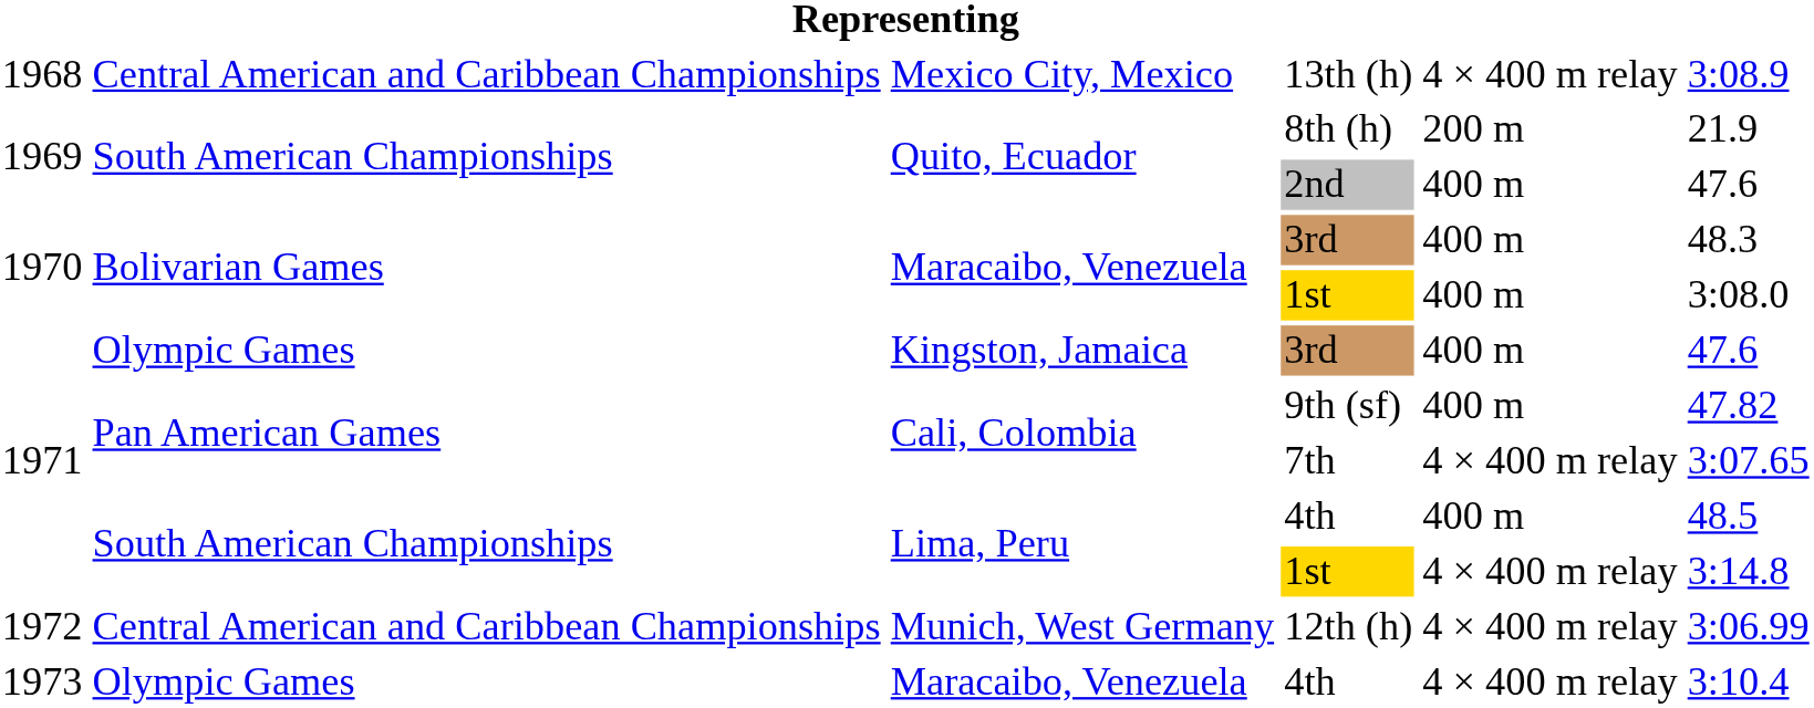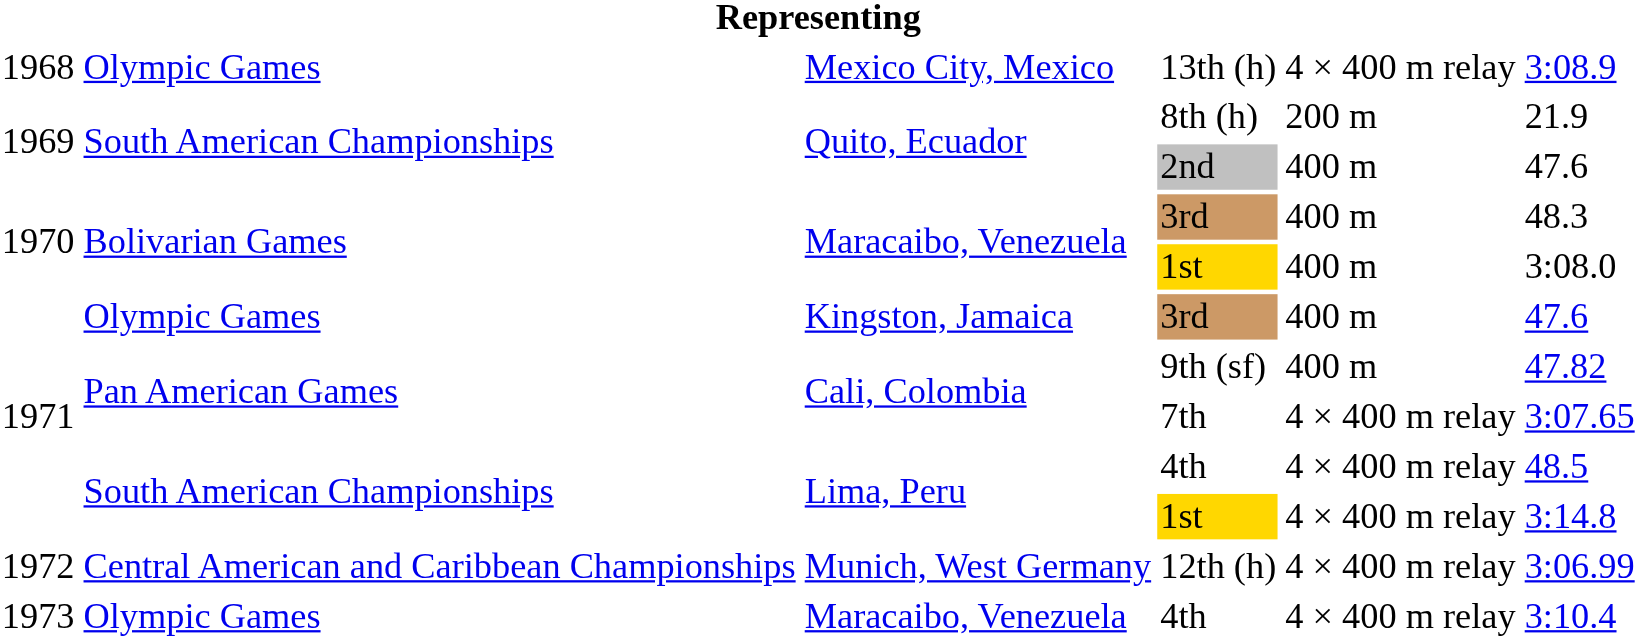 <table>
 <tr>
 <th colspan="6">Representing </th>
 </tr>
 <tr>
 <td>1968</td>
-<td><a href='#'>Central American and Caribbean Championships</a></td>
+<td><a href='#'>Olympic Games</a></td>
 <td><a href='#'>Mexico City, Mexico</a></td>
 <td>13th (h)</td>
 <td>4 × 400 m relay</td>
 <td><a href='#'>3:08.9</a></td>
 </tr>
 <tr>
 <td rowspan=2>1969</td>
 <td rowspan=2><a href='#'>South American Championships</a></td>
 <td rowspan=2><a href='#'>Quito, Ecuador</a></td>
 <td>8th (h)</td>
 <td>200 m</td>
 <td>21.9</td>
 </tr>
 <tr>
 <td bgcolor=silver>2nd</td>
 <td>400 m</td>
 <td>47.6</td>
 </tr>
 <tr>
 <td rowspan=2>1970</td>
 <td rowspan=2><a href='#'>Bolivarian Games</a></td>
 <td rowspan=2><a href='#'>Maracaibo, Venezuela</a></td>
 <td bgcolor=cc9966>3rd</td>
 <td>400 m</td>
 <td>48.3</td>
 </tr>
 <tr>
 <td bgcolor=gold>1st</td>
 <td>400 m</td>
 <td>3:08.0</td>
 </tr>
 <tr>
 <td rowspan=5>1971</td>
 <td><a href='#'>Olympic Games</a></td>
 <td><a href='#'>Kingston, Jamaica</a></td>
 <td bgcolor=cc9966>3rd</td>
 <td>400 m</td>
 <td><a href='#'>47.6</a></td>
 </tr>
 <tr>
 <td rowspan=2><a href='#'>Pan American Games</a></td>
 <td rowspan=2><a href='#'>Cali, Colombia</a></td>
 <td>9th (sf)</td>
 <td>400 m</td>
 <td><a href='#'>47.82</a></td>
 </tr>
 <tr>
 <td>7th</td>
 <td>4 × 400 m relay</td>
 <td><a href='#'>3:07.65</a></td>
 </tr>
 <tr>
 <td rowspan=2><a href='#'>South American Championships</a></td>
 <td rowspan=2><a href='#'>Lima, Peru</a></td>
 <td>4th</td>
-<td>400 m</td>
+<td>4 × 400 m relay</td>
 <td><a href='#'>48.5</a></td>
 </tr>
 <tr>
 <td bgcolor=gold>1st</td>
 <td>4 × 400 m relay</td>
 <td><a href='#'>3:14.8</a></td>
 </tr>
 <tr>
 <td>1972</td>
 <td><a href='#'>Central American and Caribbean Championships</a></td>
 <td><a href='#'>Munich, West Germany</a></td>
 <td>12th (h)</td>
 <td>4 × 400 m relay</td>
 <td><a href='#'>3:06.99</a></td>
 </tr>
 <tr>
 <td>1973</td>
 <td><a href='#'>Olympic Games</a></td>
 <td><a href='#'>Maracaibo, Venezuela</a></td>
 <td>4th</td>
 <td>4 × 400 m relay</td>
 <td><a href='#'>3:10.4</a></td>
 </tr>
 </table>
